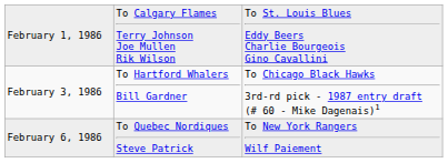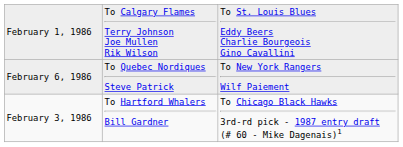 <table class="wikitable" style="border:1px solid #999; width:580px;">
 <tr style="background:#eee;">
 <td>February 1, 1986</td>
 <td valign="top">To <a href='#'>Calgary Flames</a><hr><a href='#'>Terry Johnson</a><br><a href='#'>Joe Mullen</a><br><a href='#'>Rik Wilson</a></td>
 <td valign="top">To <a href='#'>St. Louis Blues</a><hr><a href='#'>Eddy Beers</a><br><a href='#'>Charlie Bourgeois</a><br><a href='#'>Gino Cavallini</a></td>
 </tr>
+<tr style="background:#eee;">
+<td>February 6, 1986</td>
+<td valign="top">To <a href='#'>Quebec Nordiques</a><hr><a href='#'>Steve Patrick</a></td>
+<td valign="top">To <a href='#'>New York Rangers</a><hr><a href='#'>Wilf Paiement</a></td>
+</tr>
 <tr>
 <td>February 3, 1986</td>
 <td valign="top">To <a href='#'>Hartford Whalers</a><hr><a href='#'>Bill Gardner</a></td>
 <td valign="top">To <a href='#'>Chicago Black Hawks</a><hr>3rd-rd pick - <a href='#'>1987 entry draft</a><br>(# 60 - Mike Dagenais)<sup>1</sup></td>
 </tr>
-<tr style="background:#eee;">
-<td>February 6, 1986</td>
-<td valign="top">To <a href='#'>Quebec Nordiques</a><hr><a href='#'>Steve Patrick</a></td>
-<td valign="top">To <a href='#'>New York Rangers</a><hr><a href='#'>Wilf Paiement</a></td>
-</tr>
 </table>
